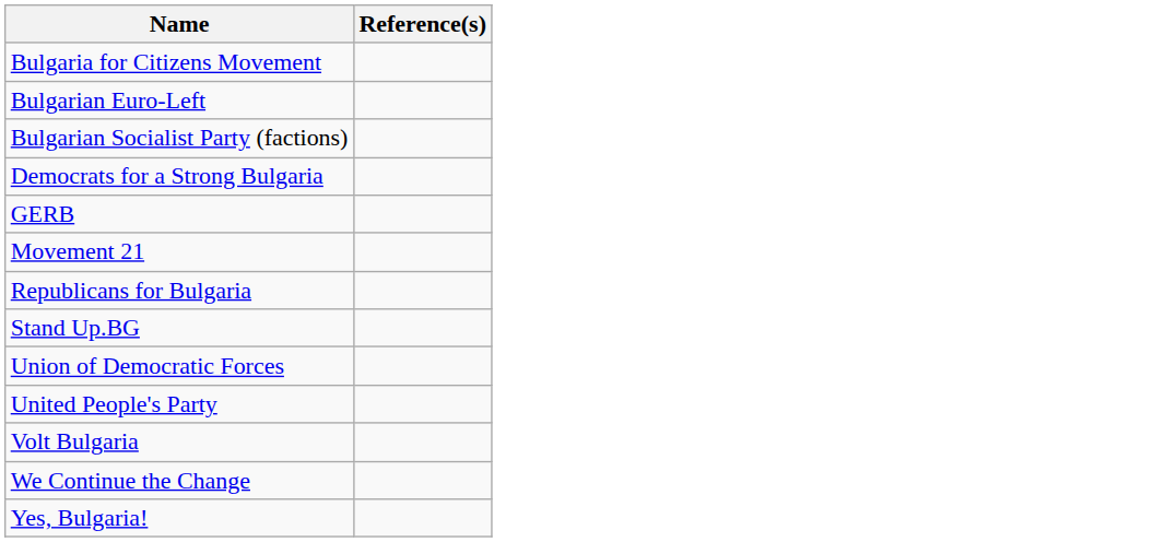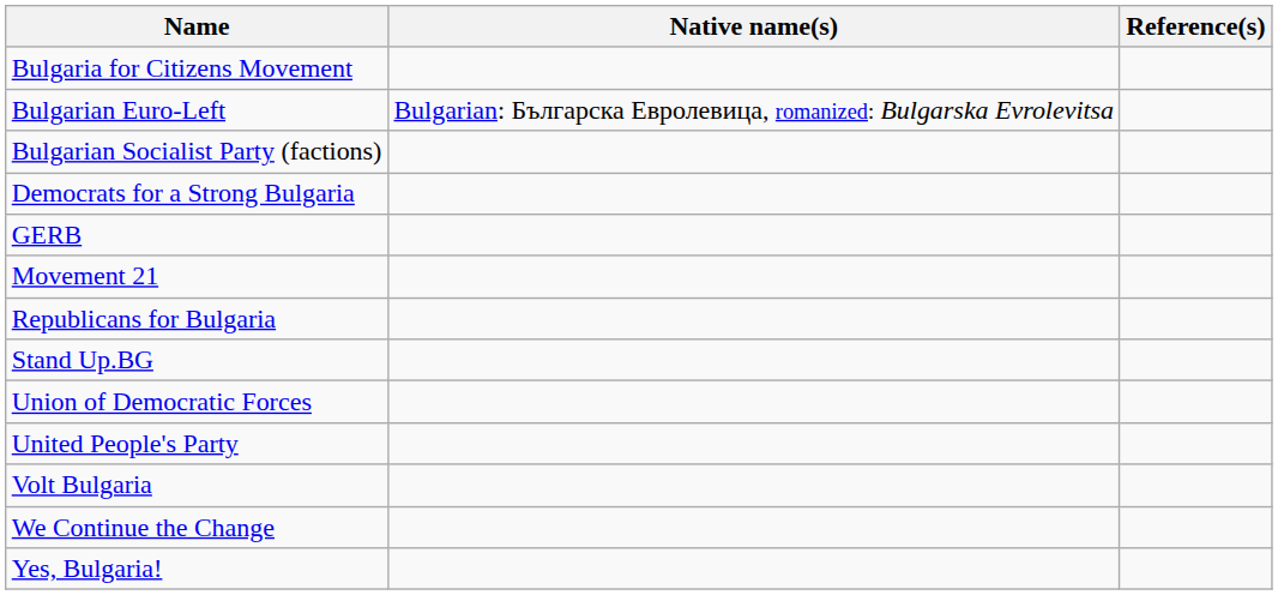 <table class="wikitable">
 <tr>
 <th>Name</th>
+<th>Native name(s)</th>
 <th>Reference(s)</th>
 </tr>
 <tr>
 <td><a href='#'>Bulgaria for Citizens Movement</a></td>
 <td></td>
+<td></td>
 </tr>
 <tr>
 <td><a href='#'>Bulgarian Euro-Left</a></td>
+<td><a href='#'>Bulgarian</a>: Българска Евролевица, <small><a href='#'>romanized</a>:</small> <em>Bulgarska Evrolevitsa</em></td>
 <td></td>
 </tr>
 <tr>
 <td><a href='#'>Bulgarian Socialist Party</a> (factions)</td>
 <td></td>
+<td></td>
 </tr>
 <tr>
 <td><a href='#'>Democrats for a Strong Bulgaria</a></td>
+<td></td>
 <td></td>
 </tr>
 <tr>
 <td><a href='#'>GERB</a></td>
 <td></td>
+<td></td>
 </tr>
 <tr>
 <td><a href='#'>Movement 21</a></td>
+<td></td>
 <td></td>
 </tr>
 <tr>
 <td><a href='#'>Republicans for Bulgaria</a></td>
 <td></td>
+<td></td>
 </tr>
 <tr>
 <td><a href='#'>Stand Up.BG</a></td>
+<td></td>
 <td></td>
 </tr>
 <tr>
 <td><a href='#'>Union of Democratic Forces</a></td>
 <td></td>
+<td></td>
 </tr>
 <tr>
 <td><a href='#'>United People's Party</a></td>
+<td></td>
 <td></td>
 </tr>
 <tr>
 <td><a href='#'>Volt Bulgaria</a></td>
 <td></td>
+<td></td>
 </tr>
 <tr>
 <td><a href='#'>We Continue the Change</a></td>
+<td></td>
 <td></td>
 </tr>
 <tr>
 <td><a href='#'>Yes, Bulgaria!</a></td>
 <td></td>
+<td></td>
 </tr>
 </table>
